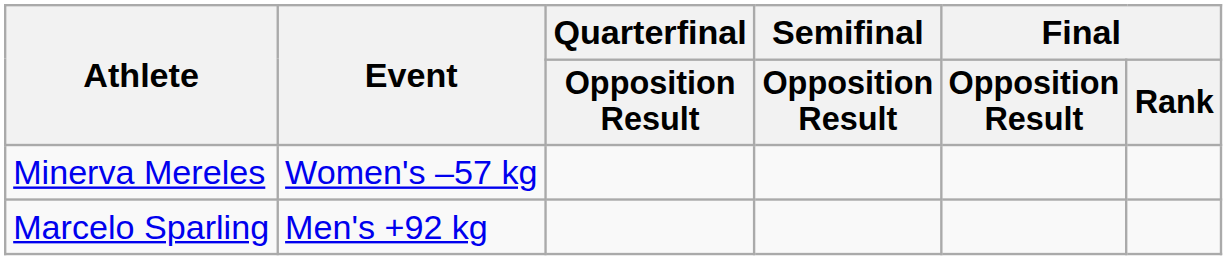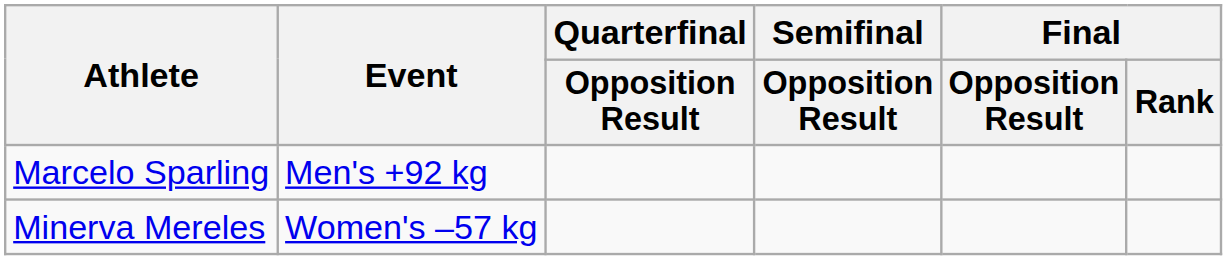 <table class=wikitable style=font-size:90%;text-align:center>
 <tr>
 <th rowspan=2>Athlete</th>
 <th rowspan=2>Event</th>
 <th>Quarterfinal</th>
 <th>Semifinal</th>
 <th colspan=2>Final</th>
 </tr>
 <tr style=font-size:95%>
 <th>Opposition<br>Result</th>
 <th>Opposition<br>Result</th>
 <th>Opposition<br>Result</th>
 <th>Rank</th>
 </tr>
 <tr>
+<td align=left><a href='#'>Marcelo Sparling</a></td>
+<td align=left><a href='#'>Men's +92 kg</a></td>
+<td></td>
+<td></td>
+<td></td>
+<td></td>
+</tr>
+<tr>
 <td align=left><a href='#'>Minerva Mereles</a></td>
 <td align=left><a href='#'>Women's –57 kg</a></td>
 <td></td>
 <td></td>
 <td></td>
 <td></td>
 </tr>
-<tr>
-<td align=left><a href='#'>Marcelo Sparling</a></td>
-<td align=left><a href='#'>Men's +92 kg</a></td>
-<td></td>
-<td></td>
-<td></td>
-<td></td>
-</tr>
 </table>
